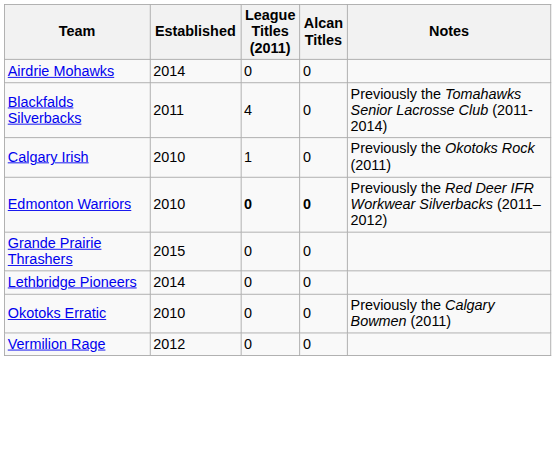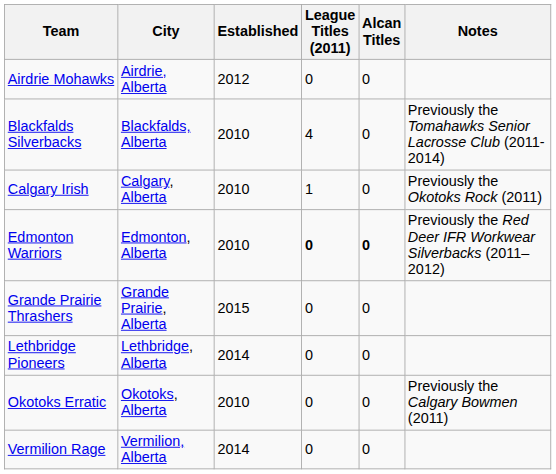 <table class="wikitable sortable">
 <tr>
 <th bgcolor="#DDDDFF" width="25%">Team</th>
+<th bgcolor="#DDDDFF" width="20%">City</th>
 <th bgcolor="#DDDDFF" width="10%">Established</th>
 <th bgcolor="#DDDDFF" width="5%">League Titles (2011)</th>
 <th bgcolor="#DDDDFF" width="5%">Alcan Titles</th>
 <th bgcolor="#DDDDFF" width="35%" class="unsortable">Notes</th>
 </tr>
 <tr>
 <td><a href='#'>Airdrie Mohawks</a></td>
-<td>2014</td>
+<td><a href='#'>Airdrie, Alberta</a></td>
+<td>2012</td>
 <td>0</td>
 <td>0</td>
 <td></td>
 </tr>
 <tr>
 <td><a href='#'>Blackfalds Silverbacks</a></td>
-<td>2011</td>
+<td><a href='#'>Blackfalds, Alberta</a></td>
+<td>2010</td>
 <td>4</td>
 <td>0</td>
 <td>Previously the <em>Tomahawks Senior Lacrosse Club</em> (2011-2014)</td>
 </tr>
 <tr>
 <td><a href='#'>Calgary Irish</a></td>
+<td><a href='#'>Calgary</a>, <a href='#'>Alberta</a></td>
 <td>2010</td>
 <td>1</td>
 <td>0</td>
 <td>Previously the <em>Okotoks Rock</em> (2011)</td>
 </tr>
 <tr>
 <td><a href='#'>Edmonton Warriors</a></td>
+<td><a href='#'>Edmonton</a>, <a href='#'>Alberta</a></td>
 <td>2010</td>
 <td><strong>0</strong></td>
 <td><strong>0</strong></td>
 <td>Previously the <em>Red Deer IFR Workwear Silverbacks</em> (2011–2012)</td>
 </tr>
 <tr>
 <td><a href='#'>Grande Prairie Thrashers</a></td>
+<td><a href='#'>Grande Prairie</a>, <a href='#'>Alberta</a></td>
 <td>2015</td>
 <td>0</td>
 <td>0</td>
 <td></td>
 </tr>
 <tr>
 <td><a href='#'>Lethbridge Pioneers</a></td>
+<td><a href='#'>Lethbridge</a>, <a href='#'>Alberta</a></td>
 <td>2014</td>
 <td>0</td>
 <td>0</td>
 <td></td>
 </tr>
 <tr>
 <td><a href='#'>Okotoks Erratic</a></td>
+<td><a href='#'>Okotoks</a>, <a href='#'>Alberta</a></td>
 <td>2010</td>
 <td>0</td>
 <td>0</td>
 <td>Previously the <em>Calgary Bowmen</em> (2011)</td>
 </tr>
 <tr>
 <td><a href='#'>Vermilion Rage</a></td>
-<td>2012</td>
+<td><a href='#'>Vermilion, Alberta</a></td>
+<td>2014</td>
 <td>0</td>
 <td>0</td>
 <td></td>
 </tr>
 </table>
